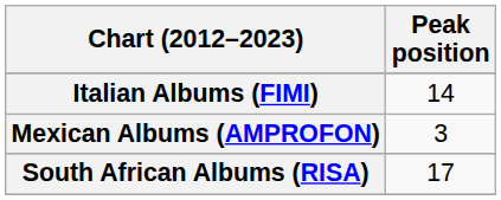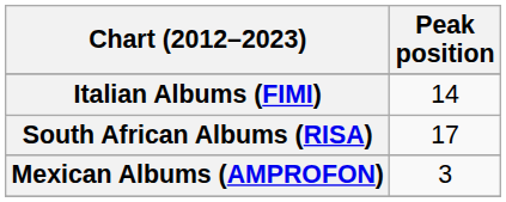 <table class="wikitable sortable plainrowheaders" style="text-align:center;">
 <tr>
 <th scope="col">Chart (2012–2023)</th>
 <th scope="col">Peak<br>position</th>
 </tr>
 <tr>
 </tr>
 <tr>
 </tr>
 <tr>
 </tr>
 <tr>
 </tr>
 <tr>
 </tr>
 <tr>
 </tr>
 <tr>
 </tr>
 <tr>
 </tr>
 <tr>
 </tr>
 <tr>
 </tr>
 <tr>
 </tr>
 <tr>
 </tr>
 <tr>
 <th scope="row">Italian Albums (<a href='#'>FIMI</a>)</th>
 <td align="center">14</td>
 </tr>
 <tr>
-<th scope="row">Mexican Albums (<a href='#'>AMPROFON</a>)</th>
-<td style="text-align:center;">3</td>
+<th scope="row">South African Albums (<a href='#'>RISA</a>)</th>
+<td style="text-align:center;">17</td>
 </tr>
 <tr>
 </tr>
 <tr>
 </tr>
 <tr>
 </tr>
 <tr>
 </tr>
 <tr>
 </tr>
 <tr>
-<th scope="row">South African Albums (<a href='#'>RISA</a>)</th>
-<td style="text-align:center;">17</td>
+<th scope="row">Mexican Albums (<a href='#'>AMPROFON</a>)</th>
+<td style="text-align:center;">3</td>
 </tr>
 <tr>
 </tr>
 <tr>
 </tr>
 <tr>
 </tr>
 <tr>
 </tr>
 <tr>
 </tr>
 <tr>
 </tr>
 <tr>
 </tr>
 <tr>
 </tr>
 </table>
